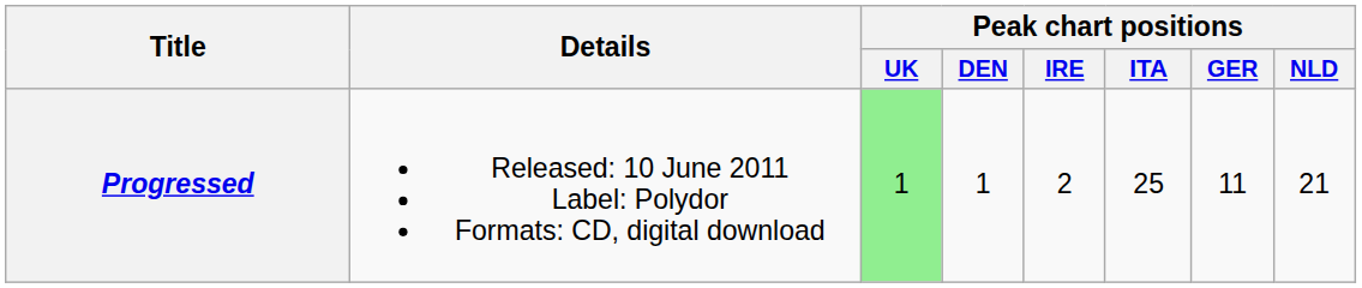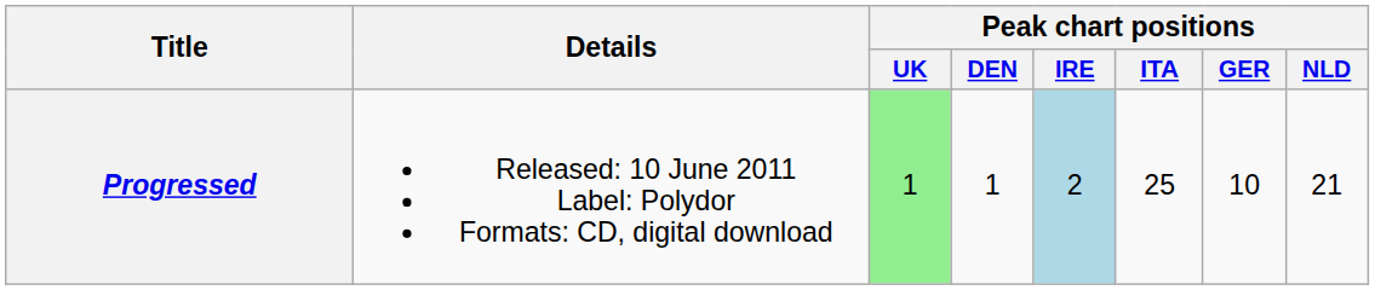 <table class="wikitable plainrowheaders" style="text-align:center;">
 <tr>
 <th scope="col" rowspan="2" style="width:12em;">Title</th>
 <th scope="col" rowspan="2" style="width:18em;">Details</th>
 <th scope="col" colspan="6">Peak chart positions</th>
 </tr>
 <tr>
 <th scope="col" style="width:3em;font-size:85%;"><a href='#'>UK</a><br></th>
 <th scope="col" style="width:3em;font-size:85%;"><a href='#'>DEN</a><br></th>
 <th scope="col" style="width:3em;font-size:85%;"><a href='#'>IRE</a><br></th>
 <th scope="col" style="width:3em;font-size:90%;"><a href='#'>ITA</a><br></th>
 <th scope="col" style="width:3em;font-size:85%;"><a href='#'>GER</a><br></th>
 <th scope="col" style="width:3em;font-size:85%;"><a href='#'>NLD</a><br></th>
 </tr>
 <tr>
 <th scope="row"><em><a href='#'>Progressed</a></em></th>
 <td><br><ul><li>Released: 10 June 2011</li><li>Label: Polydor</li><li>Formats: CD, digital download</li></ul></td>
 <td style="background: lightgreen;">1</td>
 <td>1</td>
-<td>2</td>
+<td style="background: lightblue;">2</td>
 <td>25</td>
-<td>11</td>
+<td>10</td>
 <td>21</td>
 </tr>
 </table>
